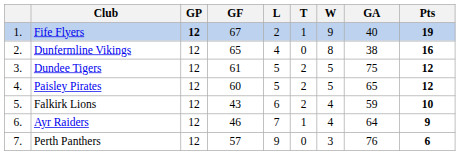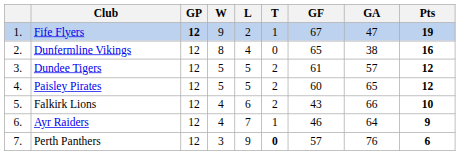 <table class="wikitable">
 <tr>
 <th width="30"></th>
 <th width="200">Club</th>
 <th width="30">GP</th>
-<th width="70">GF</th>
+<th width="30">W</th>
 <th width="30">L</th>
 <th width="30">T</th>
-<th width="30">W</th>
+<th width="70">GF</th>
 <th width="70">GA</th>
 <th width="70">Pts</th>
 </tr>
 <tr bgcolor="#BCD2EE" align="center">
 <td>1.</td>
 <td align="left"><a href='#'>Fife Flyers</a></td>
 <td><strong>12</strong></td>
-<td>67</td>
+<td>9</td>
 <td>2</td>
 <td>1</td>
-<td>9</td>
-<td>40</td>
+<td>67</td>
+<td>47</td>
 <td><strong>19</strong></td>
 </tr>
 <tr bgcolor="#FFFFFF" align="center">
 <td>2.</td>
 <td align="left"><a href='#'>Dunfermline Vikings</a></td>
 <td>12</td>
-<td>65</td>
+<td>8</td>
 <td>4</td>
 <td>0</td>
-<td>8</td>
+<td>65</td>
 <td>38</td>
 <td><strong>16</strong></td>
 </tr>
 <tr bgcolor="#FFFFFF" align="center">
 <td>3.</td>
 <td align="left"><a href='#'>Dundee Tigers</a></td>
 <td>12</td>
-<td>61</td>
+<td>5</td>
 <td>5</td>
 <td>2</td>
-<td>5</td>
-<td>75</td>
+<td>61</td>
+<td>57</td>
 <td><strong>12</strong></td>
 </tr>
 <tr bgcolor="#FFFFFF" align="center">
 <td>4.</td>
 <td align="left"><a href='#'>Paisley Pirates</a></td>
 <td>12</td>
-<td>60</td>
+<td>5</td>
 <td>5</td>
 <td>2</td>
-<td>5</td>
+<td>60</td>
 <td>65</td>
 <td><strong>12</strong></td>
 </tr>
 <tr bgcolor="#FFFFFF" align="center">
 <td>5.</td>
 <td align="left">Falkirk Lions</td>
 <td>12</td>
-<td>43</td>
+<td>4</td>
 <td>6</td>
 <td>2</td>
-<td>4</td>
-<td>59</td>
+<td>43</td>
+<td>66</td>
 <td><strong>10</strong></td>
 </tr>
 <tr bgcolor="#FFFFFF" align="center">
 <td>6.</td>
 <td align="left"><a href='#'>Ayr Raiders</a></td>
 <td>12</td>
-<td>46</td>
+<td>4</td>
 <td>7</td>
 <td>1</td>
-<td>4</td>
+<td>46</td>
 <td>64</td>
 <td><strong>9</strong></td>
 </tr>
 <tr bgcolor="#FFFFFF" align="center">
 <td>7.</td>
 <td align="left">Perth Panthers</td>
 <td>12</td>
+<td>3</td>
+<td>9</td>
+<td><strong>0</strong></td>
 <td>57</td>
-<td>9</td>
-<td>0</td>
-<td>3</td>
 <td>76</td>
 <td><strong>6</strong></td>
 </tr>
 </table>
